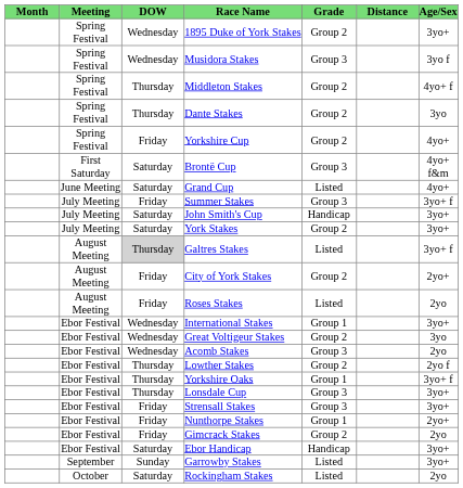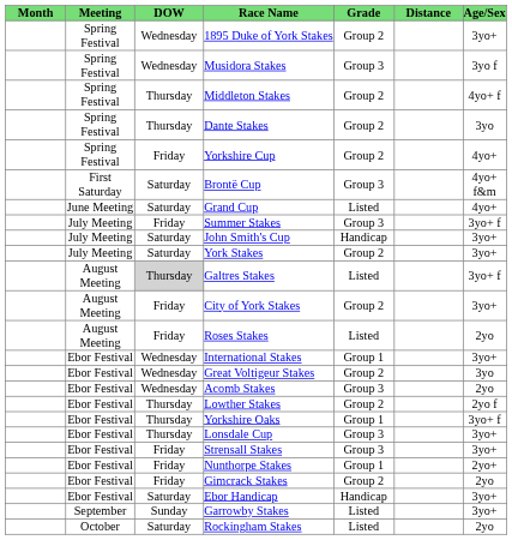 <table class = "sortable" | border="1" cellpadding="0" style="border-collapse: collapse; font-size:90%">
 <tr bgcolor="#77dd77" align="center">
 <th style="width:70px">Month</th>
 <th style="width:80px">Meeting</th>
 <th style="width:80px">DOW</th>
 <th>Race Name</th>
 <th style="width:70px"><strong>Grade</strong></th>
 <th style="width:80px">Distance</th>
 <th style="width:50px">Age/Sex</th>
 </tr>
 <tr>
 <td style="text-align:center"></td>
 <td style="text-align:center">Spring Festival</td>
 <td style="text-align:center">Wednesday</td>
 <td><a href='#'> 1895 Duke of York Stakes</a></td>
 <td style="text-align:center">Group 2</td>
 <td style="text-align:center"></td>
 <td style="text-align:center">3yo+</td>
 </tr>
 <tr>
 <td style="text-align:center"></td>
 <td style="text-align:center">Spring Festival</td>
 <td style="text-align:center">Wednesday</td>
 <td><a href='#'>Musidora Stakes</a></td>
 <td style="text-align:center">Group 3</td>
 <td style="text-align:center"></td>
 <td style="text-align:center">3yo f</td>
 </tr>
 <tr>
 <td style="text-align:center"></td>
 <td style="text-align:center">Spring Festival</td>
 <td style="text-align:center">Thursday</td>
 <td><a href='#'>Middleton Stakes</a></td>
 <td style="text-align:center">Group 2</td>
 <td style="text-align:center"></td>
 <td style="text-align:center">4yo+ f</td>
 </tr>
 <tr>
 <td style="text-align:center"></td>
 <td style="text-align:center">Spring Festival</td>
 <td style="text-align:center">Thursday</td>
 <td><a href='#'>Dante Stakes</a></td>
 <td style="text-align:center">Group 2</td>
 <td style="text-align:center"></td>
 <td style="text-align:center">3yo</td>
 </tr>
 <tr>
 <td style="text-align:center"></td>
 <td style="text-align:center">Spring Festival</td>
 <td style="text-align:center">Friday</td>
 <td><a href='#'>Yorkshire Cup</a></td>
 <td style="text-align:center">Group 2</td>
 <td style="text-align:center"></td>
 <td style="text-align:center">4yo+</td>
 </tr>
 <tr>
 <td style="text-align:center"></td>
 <td style="text-align:center">First Saturday</td>
 <td style="text-align:center">Saturday</td>
 <td><a href='#'>Brontë Cup</a></td>
 <td style="text-align:center">Group 3</td>
 <td style="text-align:center"></td>
 <td style="text-align:center">4yo+ f&m</td>
 </tr>
 <tr>
 <td style="text-align:center"></td>
 <td style="text-align:center">June Meeting</td>
 <td style="text-align:center">Saturday</td>
 <td><a href='#'>Grand Cup</a></td>
 <td style="text-align:center">Listed</td>
 <td style="text-align:center"></td>
 <td style="text-align:center">4yo+</td>
 </tr>
 <tr>
 <td style="text-align:center"></td>
 <td style="text-align:center">July Meeting</td>
 <td style="text-align:center">Friday</td>
 <td><a href='#'>Summer Stakes</a></td>
 <td style="text-align:center">Group 3</td>
 <td style="text-align:center"></td>
 <td style="text-align:center">3yo+ f</td>
 </tr>
 <tr>
 <td style="text-align:center"></td>
 <td style="text-align:center">July Meeting</td>
 <td style="text-align:center">Saturday</td>
 <td><a href='#'>John Smith's Cup</a></td>
 <td style="text-align:center">Handicap</td>
 <td style="text-align:center"></td>
 <td style="text-align:center">3yo+</td>
 </tr>
 <tr>
 <td style="text-align:center"></td>
 <td style="text-align:center">July Meeting</td>
 <td style="text-align:center">Saturday</td>
 <td><a href='#'>York Stakes</a></td>
 <td style="text-align:center">Group 2</td>
 <td style="text-align:center"></td>
 <td style="text-align:center">3yo+</td>
 </tr>
 <tr>
 <td style="text-align:center"></td>
 <td style="text-align:center">August Meeting</td>
 <td style="background: lightgrey; text-align:center">Thursday</td>
 <td><a href='#'>Galtres Stakes</a></td>
 <td style="text-align:center">Listed</td>
 <td style="text-align:center"></td>
 <td style="text-align:center">3yo+ f</td>
 </tr>
 <tr>
 <td style="text-align:center"></td>
 <td style="text-align:center">August Meeting</td>
 <td style="text-align:center">Friday</td>
 <td><a href='#'>City of York Stakes</a></td>
 <td style="text-align:center">Group 2</td>
 <td style="text-align:center"></td>
-<td style="text-align:center">2yo+</td>
+<td style="text-align:center">3yo+</td>
 </tr>
 <tr>
 <td style="text-align:center"></td>
 <td style="text-align:center">August Meeting</td>
 <td style="text-align:center">Friday</td>
 <td><a href='#'>Roses Stakes</a></td>
 <td style="text-align:center">Listed</td>
 <td style="text-align:center"></td>
 <td style="text-align:center">2yo</td>
 </tr>
 <tr>
 <td style="text-align:center"></td>
 <td style="text-align:center">Ebor Festival</td>
 <td style="text-align:center">Wednesday</td>
 <td><a href='#'>International Stakes</a></td>
 <td style="text-align:center">Group 1</td>
 <td style="text-align:center"></td>
 <td style="text-align:center">3yo+</td>
 </tr>
 <tr>
 <td style="text-align:center"></td>
 <td style="text-align:center">Ebor Festival</td>
 <td style="text-align:center">Wednesday</td>
 <td><a href='#'>Great Voltigeur Stakes</a></td>
 <td style="text-align:center">Group 2</td>
 <td style="text-align:center"></td>
 <td style="text-align:center">3yo</td>
 </tr>
 <tr>
 <td style="text-align:center"></td>
 <td style="text-align:center">Ebor Festival</td>
 <td style="text-align:center">Wednesday</td>
 <td><a href='#'>Acomb Stakes</a></td>
 <td style="text-align:center">Group 3</td>
 <td style="text-align:center"></td>
 <td style="text-align:center">2yo</td>
 </tr>
 <tr>
 <td style="text-align:center"></td>
 <td style="text-align:center">Ebor Festival</td>
 <td style="text-align:center">Thursday</td>
 <td><a href='#'>Lowther Stakes</a></td>
 <td style="text-align:center">Group 2</td>
 <td style="text-align:center"></td>
 <td style="text-align:center">2yo f</td>
 </tr>
 <tr>
 <td style="text-align:center"></td>
 <td style="text-align:center">Ebor Festival</td>
 <td style="text-align:center">Thursday</td>
 <td><a href='#'>Yorkshire Oaks</a></td>
 <td style="text-align:center">Group 1</td>
 <td style="text-align:center"></td>
 <td style="text-align:center">3yo+ f</td>
 </tr>
 <tr>
 <td style="text-align:center"></td>
 <td style="text-align:center">Ebor Festival</td>
 <td style="text-align:center">Thursday</td>
 <td><a href='#'>Lonsdale Cup</a></td>
 <td style="text-align:center">Group 3</td>
 <td style="text-align:center"></td>
 <td style="text-align:center">3yo+</td>
 </tr>
 <tr>
 <td style="text-align:center"></td>
 <td style="text-align:center">Ebor Festival</td>
 <td style="text-align:center">Friday</td>
 <td><a href='#'>Strensall Stakes</a></td>
 <td style="text-align:center">Group 3</td>
 <td style="text-align:center"></td>
 <td style="text-align:center">3yo+</td>
 </tr>
 <tr>
 <td style="text-align:center"></td>
 <td style="text-align:center">Ebor Festival</td>
 <td style="text-align:center">Friday</td>
 <td><a href='#'>Nunthorpe Stakes</a></td>
 <td style="text-align:center">Group 1</td>
 <td style="text-align:center"></td>
 <td style="text-align:center">2yo+</td>
 </tr>
 <tr>
 <td style="text-align:center"></td>
 <td style="text-align:center">Ebor Festival</td>
 <td style="text-align:center">Friday</td>
 <td><a href='#'>Gimcrack Stakes</a></td>
 <td style="text-align:center">Group 2</td>
 <td style="text-align:center"></td>
 <td style="text-align:center">2yo</td>
 </tr>
 <tr>
 <td style="text-align:center"></td>
 <td style="text-align:center">Ebor Festival</td>
 <td style="text-align:center">Saturday</td>
 <td><a href='#'>Ebor Handicap</a></td>
 <td style="text-align:center">Handicap</td>
 <td style="text-align:center"></td>
 <td style="text-align:center">3yo+</td>
 </tr>
 <tr>
 <td style="text-align:center"></td>
 <td style="text-align:center">September</td>
 <td style="text-align:center">Sunday</td>
 <td><a href='#'>Garrowby Stakes</a></td>
 <td style="text-align:center">Listed</td>
 <td style="text-align:center"></td>
 <td style="text-align:center">3yo+</td>
 </tr>
 <tr>
 <td style="text-align:center"></td>
 <td style="text-align:center">October</td>
 <td style="text-align:center">Saturday</td>
 <td><a href='#'>Rockingham Stakes</a></td>
 <td style="text-align:center">Listed</td>
 <td style="text-align:center"></td>
 <td style="text-align:center">2yo</td>
 </tr>
 </table>
